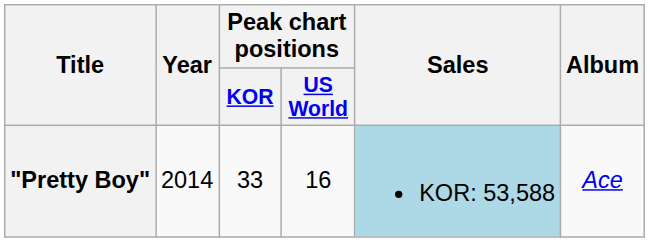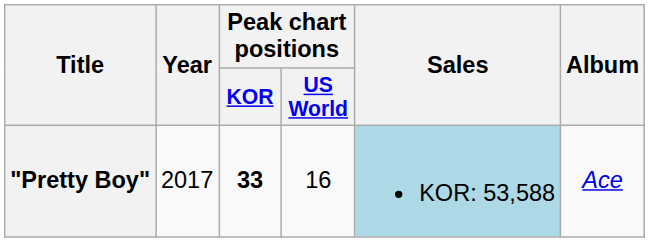 <table class="wikitable plainrowheaders" style="text-align:center">
 <tr>
 <th scope="col" rowspan="2">Title</th>
 <th scope="col" rowspan="2">Year</th>
 <th scope="col" colspan="2">Peak chart<br>positions</th>
 <th scope="col" rowspan="2">Sales<br></th>
 <th scope="col" rowspan="2">Album</th>
 </tr>
 <tr>
 <th scope="col" style="font-size:90%;width:2.5em"><a href='#'>KOR</a><br></th>
 <th scope="col" style="font-size:90%;width:3em"><a href='#'>US World</a><br></th>
 </tr>
 <tr>
 <th scope="row">"Pretty Boy"<br></th>
-<td>2014</td>
-<td>33</td>
+<td>2017</td>
+<td><strong>33</strong></td>
 <td>16</td>
 <td style="background: lightblue;"><br><ul><li>KOR: 53,588</li></ul></td>
 <td><em><a href='#'>Ace</a></em></td>
 </tr>
 </table>
